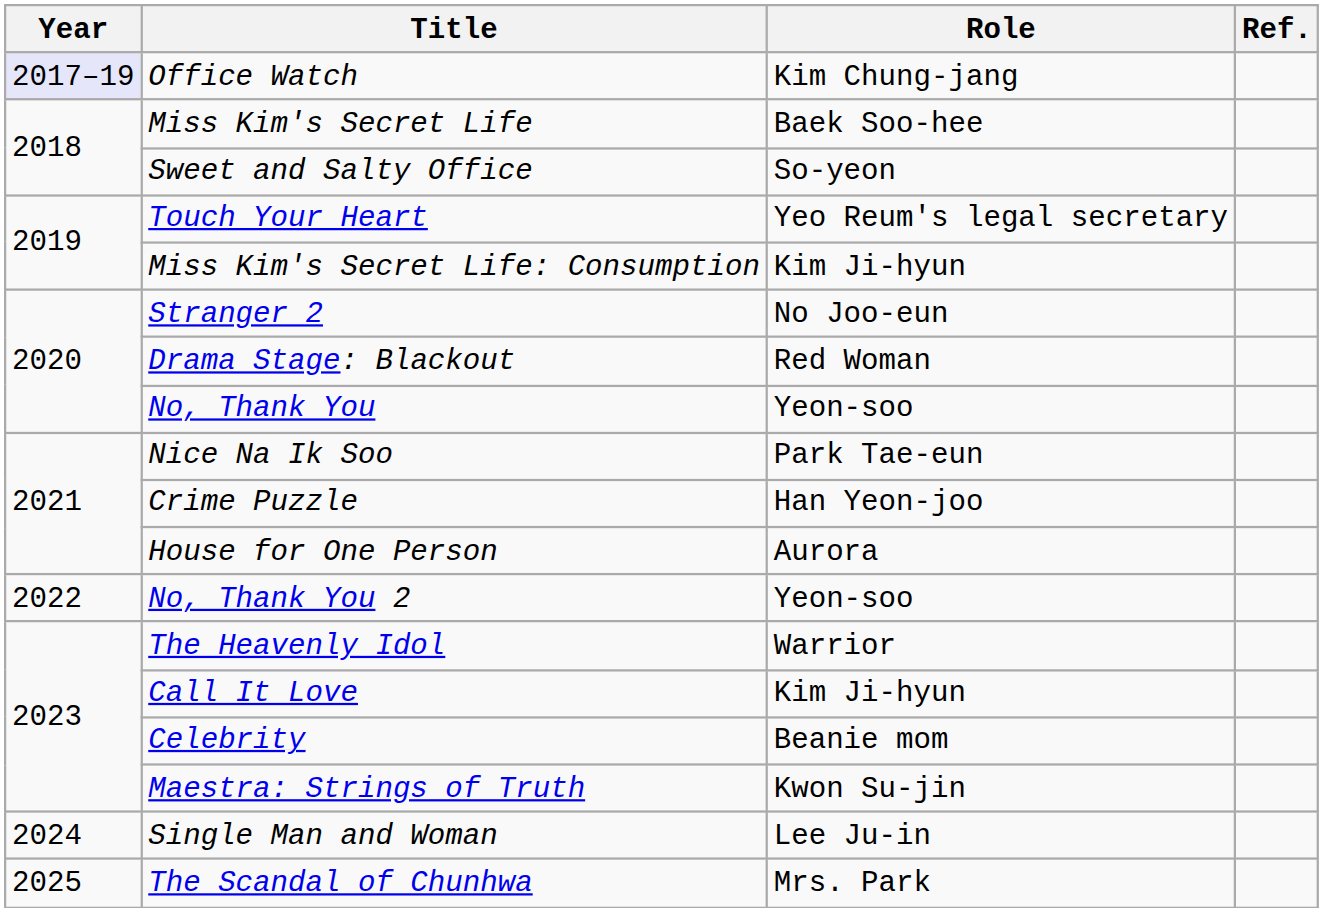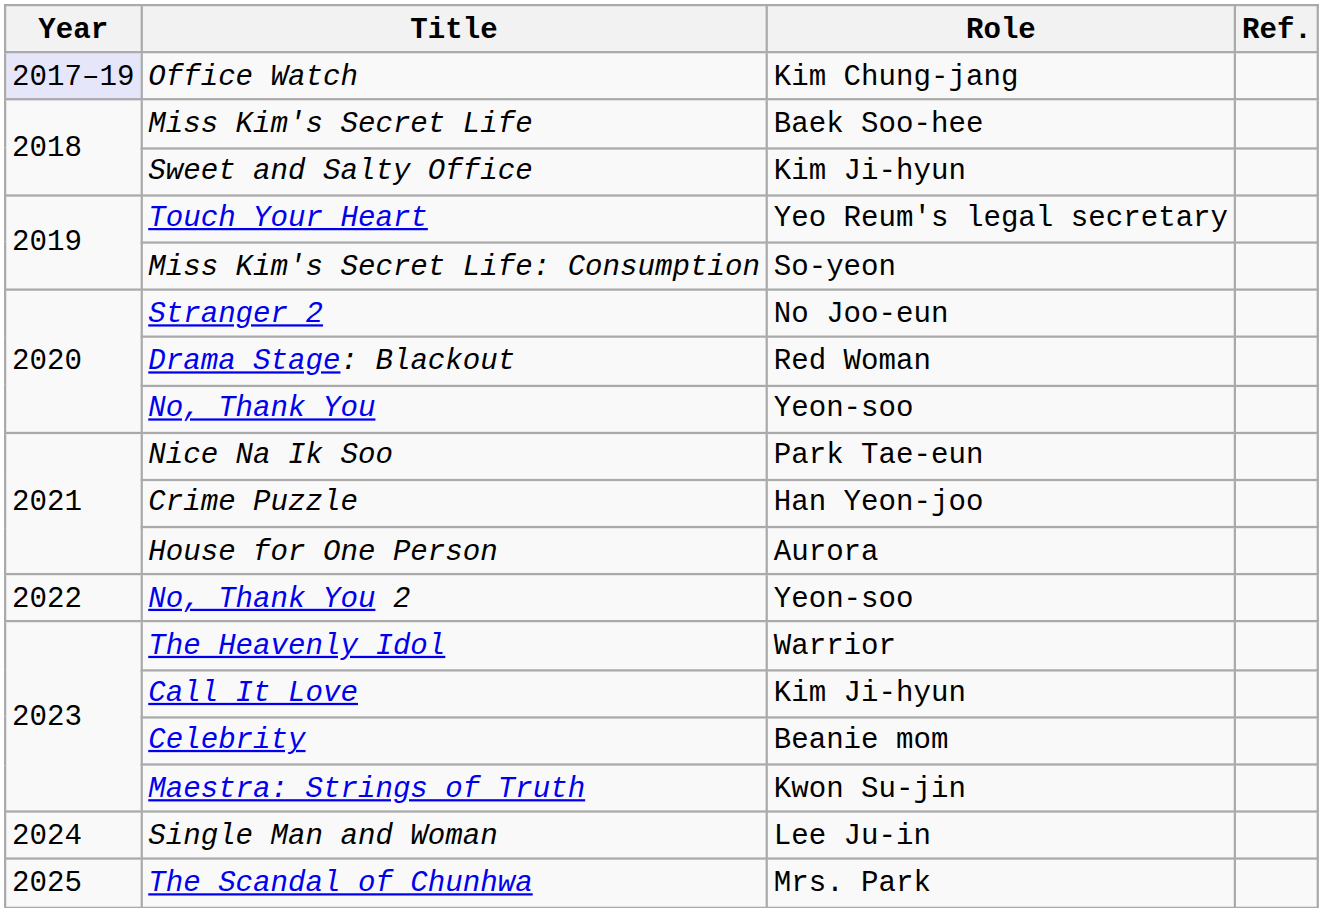 <table class="wikitable">
 <tr>
 <th>Year</th>
 <th>Title</th>
 <th>Role</th>
 <th>Ref.</th>
 </tr>
 <tr>
 <td style="background: lavender;">2017–19</td>
 <td><em>Office Watch</em></td>
 <td>Kim Chung-jang</td>
 <td></td>
 </tr>
 <tr>
 <td rowspan=2>2018</td>
 <td><em>Miss Kim's Secret Life</em></td>
 <td>Baek Soo-hee</td>
 <td></td>
 </tr>
 <tr>
 <td><em>Sweet and Salty Office</em></td>
-<td>So-yeon</td>
+<td>Kim Ji-hyun</td>
 <td></td>
 </tr>
 <tr>
 <td rowspan=2>2019</td>
 <td><em><a href='#'>Touch Your Heart</a></em></td>
 <td>Yeo Reum's legal secretary</td>
 <td></td>
 </tr>
 <tr>
 <td><em>Miss Kim's Secret Life: Consumption</em></td>
-<td>Kim Ji-hyun</td>
+<td>So-yeon</td>
 <td></td>
 </tr>
 <tr>
 <td rowspan=3>2020</td>
 <td><em><a href='#'>Stranger 2</a></em></td>
 <td>No Joo-eun</td>
 <td></td>
 </tr>
 <tr>
 <td><em><a href='#'>Drama Stage</a>: Blackout</em></td>
 <td>Red Woman</td>
 <td></td>
 </tr>
 <tr>
 <td><em><a href='#'>No, Thank You</a></em></td>
 <td>Yeon-soo</td>
 <td></td>
 </tr>
 <tr>
 <td rowspan=3>2021</td>
 <td><em>Nice Na Ik Soo</em></td>
 <td>Park Tae-eun</td>
 <td></td>
 </tr>
 <tr>
 <td><em>Crime Puzzle</em></td>
 <td>Han Yeon-joo</td>
 <td></td>
 </tr>
 <tr>
 <td><em>House for One Person</em></td>
 <td>Aurora</td>
 <td></td>
 </tr>
 <tr>
 <td>2022</td>
 <td><em><a href='#'>No, Thank You</a> 2</em></td>
 <td>Yeon-soo</td>
 <td></td>
 </tr>
 <tr>
 <td rowspan=4>2023</td>
 <td><em><a href='#'>The Heavenly Idol</a></em></td>
 <td>Warrior</td>
 <td></td>
 </tr>
 <tr>
 <td><em><a href='#'>Call It Love</a></em></td>
 <td>Kim Ji-hyun</td>
 <td></td>
 </tr>
 <tr>
 <td><em><a href='#'>Celebrity</a></em></td>
 <td>Beanie mom</td>
 <td></td>
 </tr>
 <tr>
 <td><em><a href='#'>Maestra: Strings of Truth</a></em></td>
 <td>Kwon Su-jin</td>
 <td></td>
 </tr>
 <tr>
 <td>2024</td>
 <td><em>Single Man and Woman</em></td>
 <td>Lee Ju-in</td>
 <td></td>
 </tr>
 <tr>
 <td>2025</td>
 <td><em><a href='#'>The Scandal of Chunhwa</a></em></td>
 <td>Mrs. Park</td>
 <td></td>
 </tr>
 </table>
